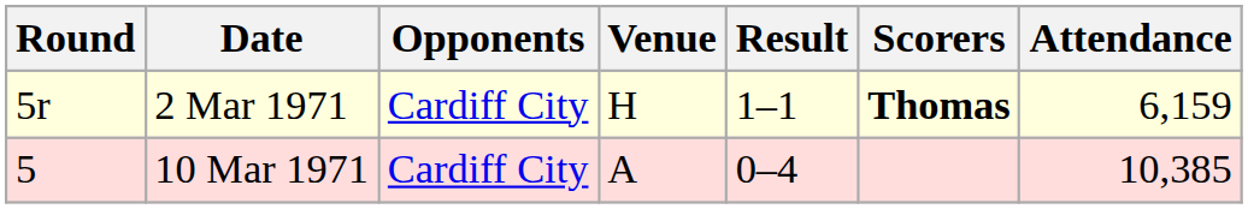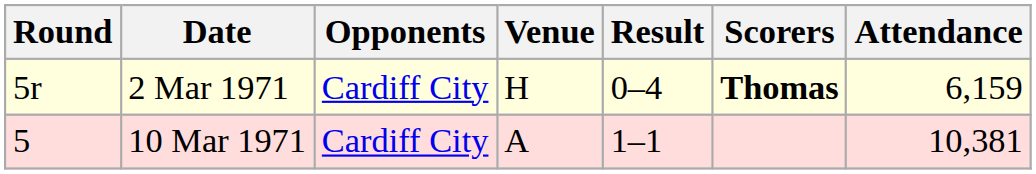 <table class="wikitable">
 <tr>
 <th>Round</th>
 <th>Date</th>
 <th>Opponents</th>
 <th>Venue</th>
 <th>Result</th>
 <th>Scorers</th>
 <th>Attendance</th>
 </tr>
 <tr bgcolor="#ffffdd">
 <td>5r</td>
 <td>2 Mar 1971</td>
 <td><a href='#'>Cardiff City</a></td>
 <td>H</td>
-<td>1–1</td>
+<td>0–4</td>
 <td><strong>Thomas</strong></td>
 <td align="right">6,159</td>
 </tr>
 <tr bgcolor="#ffdddd">
 <td>5</td>
 <td>10 Mar 1971</td>
 <td><a href='#'>Cardiff City</a></td>
 <td>A</td>
-<td>0–4</td>
+<td>1–1</td>
 <td></td>
-<td align="right">10,385</td>
+<td align="right">10,381</td>
 </tr>
 </table>
